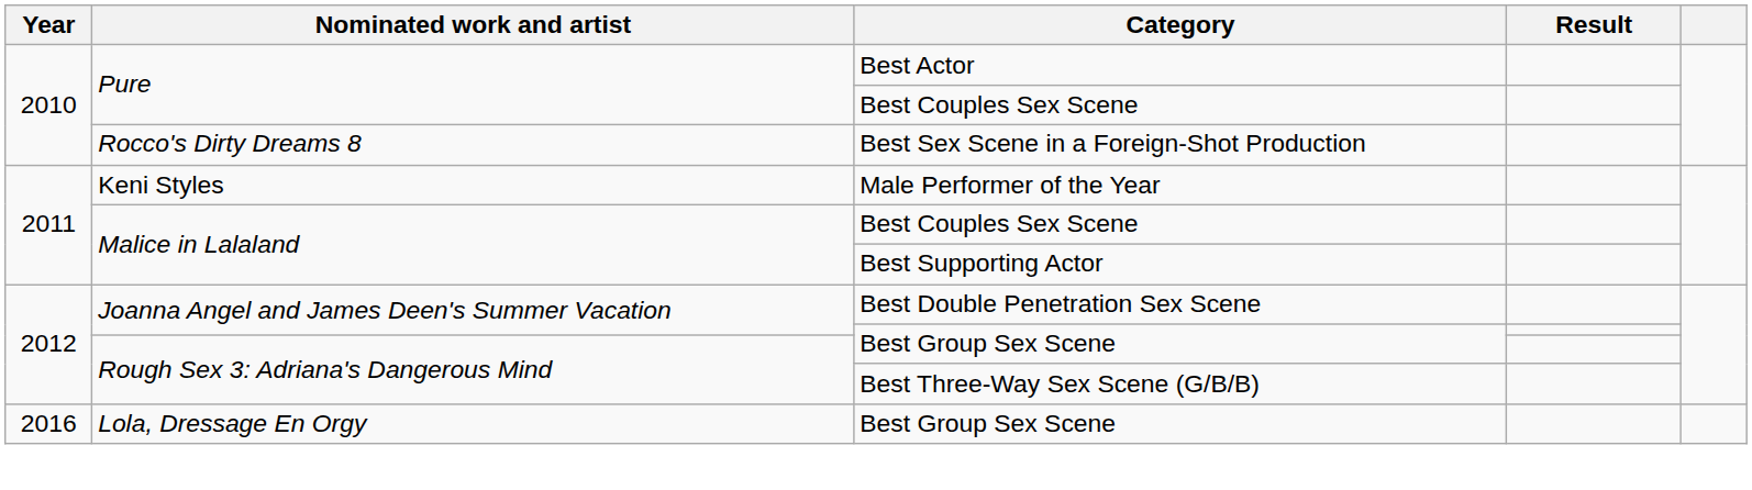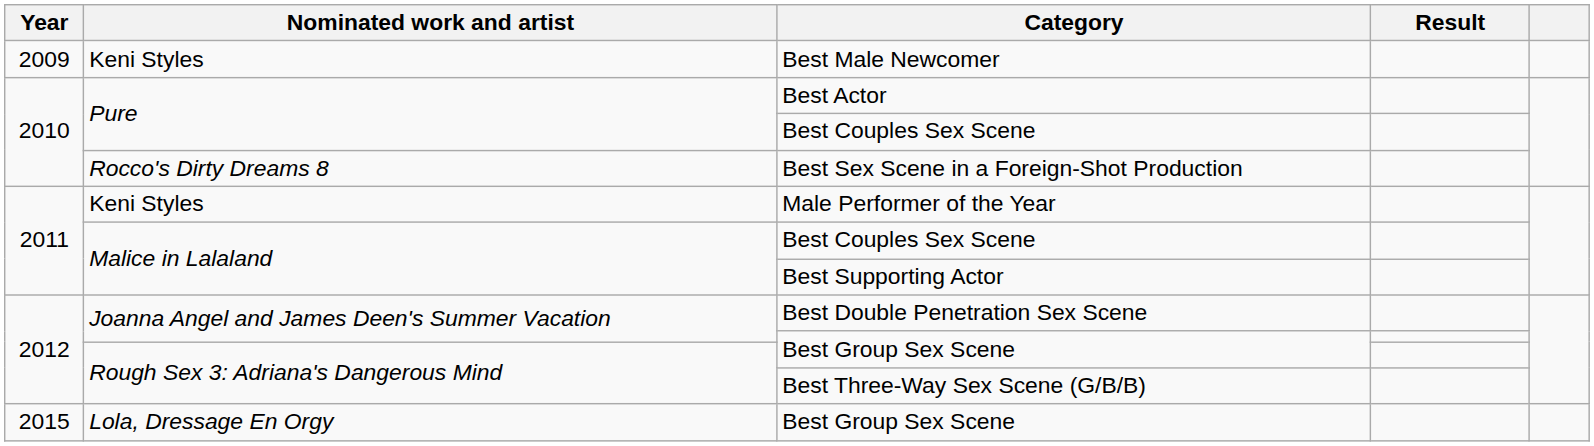 <table class="wikitable" style="width:70%;">
 <tr>
 <th width=4%>Year</th>
 <th style="width:35%;">Nominated work and artist</th>
 <th style="width:30%;">Category</th>
 <th style="width:8%;">Result</th>
 <th width=3%></th>
+</tr>
+<tr>
+<td style="text-align:center;">2009</td>
+<td>Keni Styles</td>
+<td>Best Male Newcomer</td>
+<td></td>
+<td style="text-align:center;"></td>
 </tr>
 <tr>
 <td style="text-align:center;" rowspan="3">2010</td>
 <td rowspan="2"><em>Pure</em></td>
 <td>Best Actor</td>
 <td></td>
 <td style="text-align:center;" rowspan="3"></td>
 </tr>
 <tr>
 <td>Best Couples Sex Scene</td>
 <td></td>
 </tr>
 <tr>
 <td><em>Rocco's Dirty Dreams 8</em></td>
 <td>Best Sex Scene in a Foreign-Shot Production</td>
 <td></td>
 </tr>
 <tr>
 <td style="text-align:center;" rowspan="3">2011</td>
 <td>Keni Styles</td>
 <td>Male Performer of the Year</td>
 <td></td>
 <td style="text-align:center;" rowspan="3"></td>
 </tr>
 <tr>
 <td rowspan="2"><em>Malice in Lalaland</em></td>
 <td>Best Couples Sex Scene</td>
 <td></td>
 </tr>
 <tr>
 <td>Best Supporting Actor</td>
 <td></td>
 </tr>
 <tr>
 <td style="text-align:center;" rowspan="4">2012</td>
 <td rowspan="2"><em>Joanna Angel and James Deen's Summer Vacation</em></td>
 <td>Best Double Penetration Sex Scene</td>
 <td></td>
 <td style="text-align:center;" rowspan="4"></td>
 </tr>
 <tr>
 <td rowspan="2">Best Group Sex Scene</td>
 <td></td>
 </tr>
 <tr>
 <td rowspan="2"><em>Rough Sex 3: Adriana's Dangerous Mind</em></td>
 <td></td>
 </tr>
 <tr>
 <td>Best Three-Way Sex Scene (G/B/B)</td>
 <td></td>
 </tr>
 <tr>
-<td style="text-align:center;">2016</td>
+<td style="text-align:center;">2015</td>
 <td><em>Lola, Dressage En Orgy</em></td>
 <td>Best Group Sex Scene</td>
 <td></td>
 <td style="text-align:center;"></td>
 </tr>
 </table>
